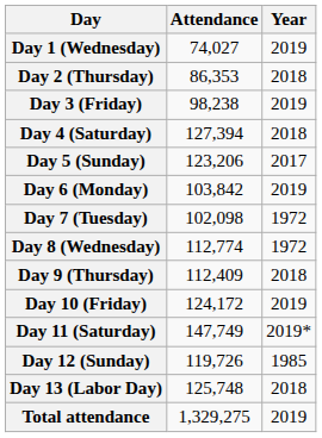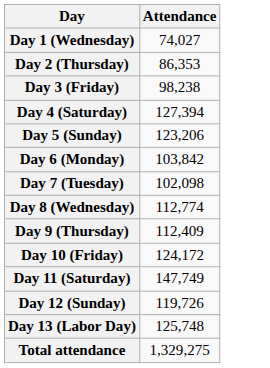 <table class="wikitable" style="text-align:center">
 <tr>
 <th>Day</th>
 <th>Attendance</th>
-<th>Year</th>
 </tr>
 <tr>
 <th>Day 1 (Wednesday)</th>
 <td>74,027</td>
-<td>2019</td>
 </tr>
 <tr>
 <th>Day 2 (Thursday)</th>
 <td>86,353</td>
-<td>2018</td>
 </tr>
 <tr>
 <th>Day 3 (Friday)</th>
 <td>98,238</td>
-<td>2019</td>
 </tr>
 <tr>
 <th>Day 4 (Saturday)</th>
 <td>127,394</td>
-<td>2018</td>
 </tr>
 <tr>
 <th>Day 5 (Sunday)</th>
 <td>123,206</td>
-<td>2017</td>
 </tr>
 <tr>
 <th>Day 6 (Monday)</th>
 <td>103,842</td>
-<td>2019</td>
 </tr>
 <tr>
 <th>Day 7 (Tuesday)</th>
 <td>102,098</td>
-<td>1972</td>
 </tr>
 <tr>
 <th>Day 8 (Wednesday)</th>
 <td>112,774</td>
-<td>1972</td>
 </tr>
 <tr>
 <th>Day 9 (Thursday)</th>
 <td>112,409</td>
-<td>2018</td>
 </tr>
 <tr>
 <th>Day 10 (Friday)</th>
 <td>124,172</td>
-<td>2019</td>
 </tr>
 <tr>
 <th>Day 11 (Saturday)</th>
 <td>147,749</td>
-<td>2019*</td>
 </tr>
 <tr>
 <th>Day 12 (Sunday)</th>
 <td>119,726</td>
-<td>1985</td>
 </tr>
 <tr>
 <th>Day 13 (Labor Day)</th>
 <td>125,748</td>
-<td>2018</td>
 </tr>
 <tr>
 <th>Total attendance</th>
 <td>1,329,275</td>
-<td>2019</td>
 </tr>
 </table>
